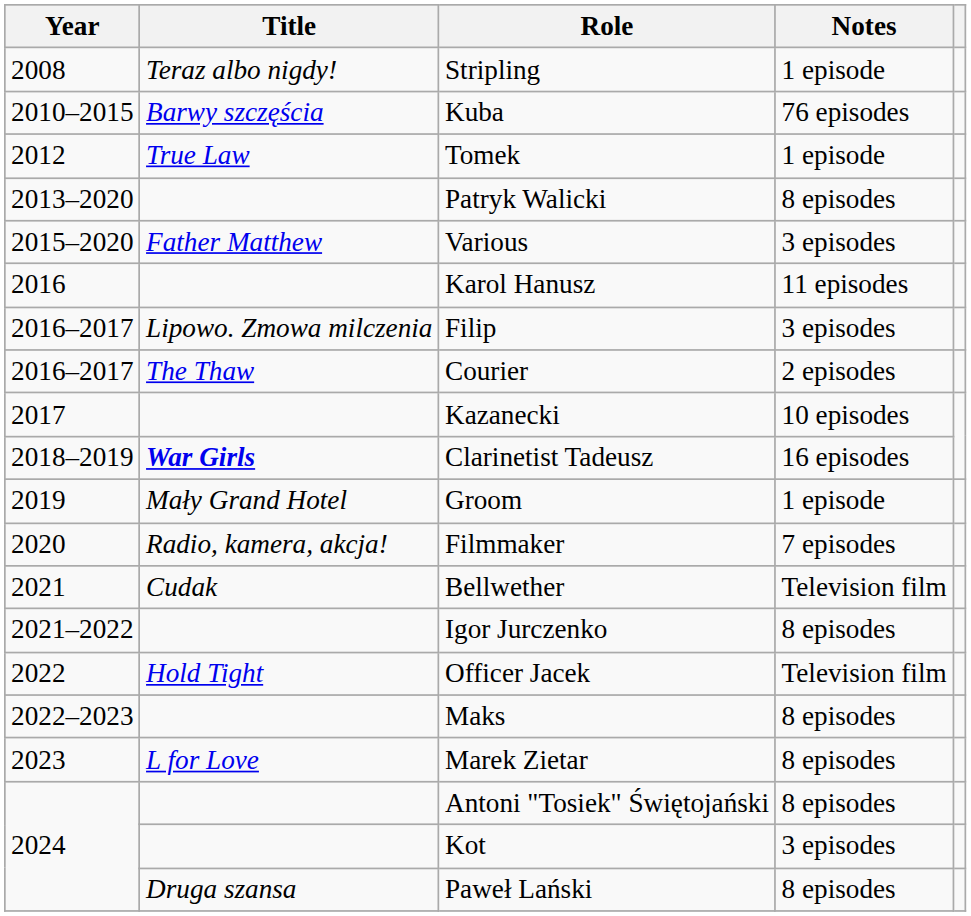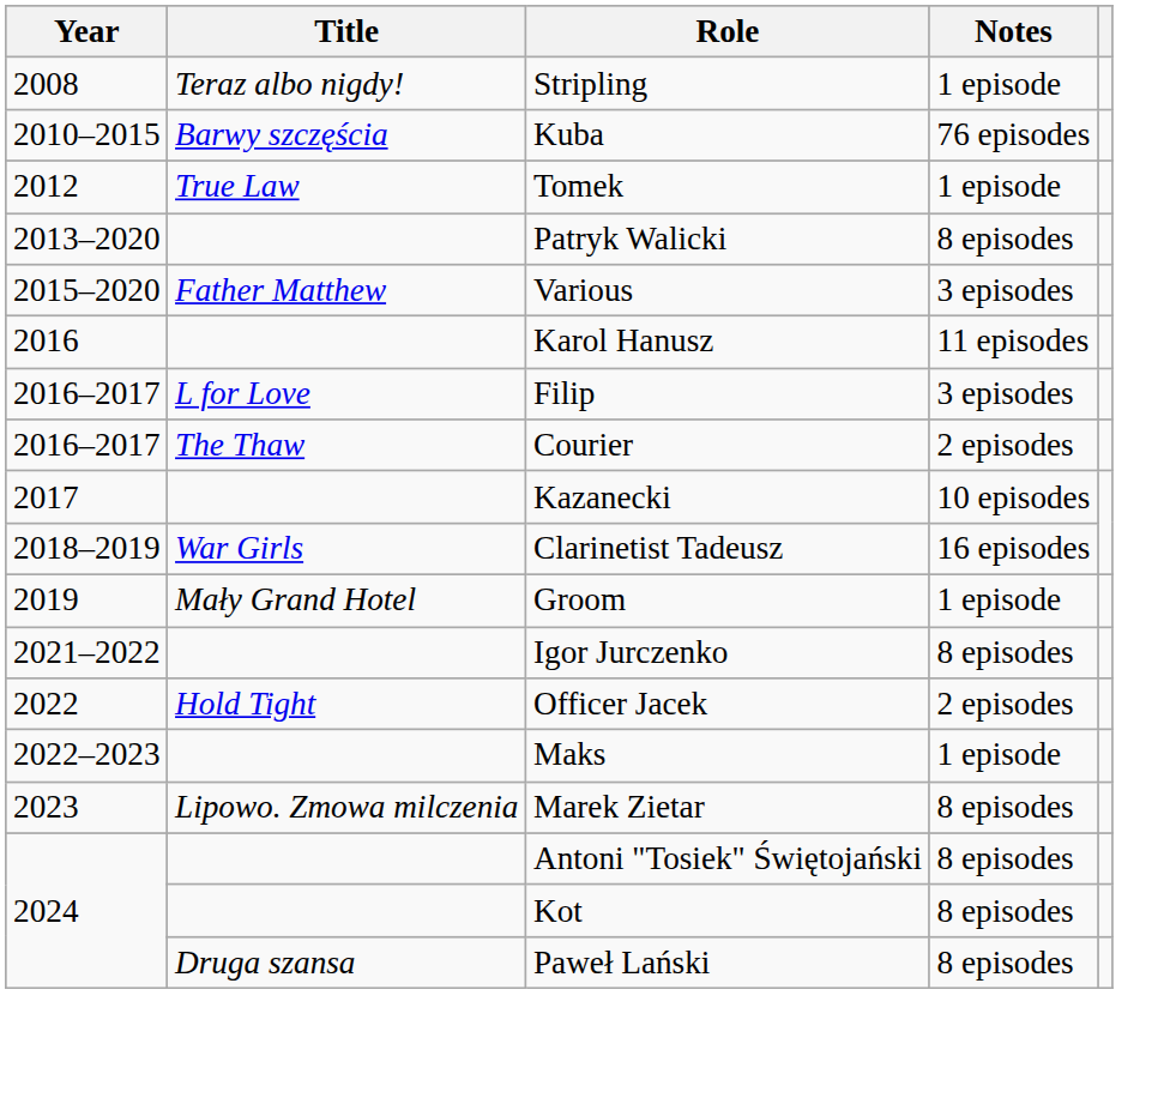 <table class="wikitable sortable">
 <tr>
 <th>Year</th>
 <th>Title</th>
 <th>Role</th>
 <th class="unsortable">Notes</th>
 <th class="unsortable"></th>
 </tr>
 <tr>
 <td>2008</td>
 <td><em>Teraz albo nigdy!</em></td>
 <td>Stripling</td>
 <td>1 episode</td>
 <td></td>
 </tr>
 <tr>
 <td>2010–2015</td>
 <td><em><a href='#'>Barwy szczęścia</a></em></td>
 <td>Kuba</td>
 <td>76 episodes</td>
 <td></td>
 </tr>
 <tr>
 <td>2012</td>
 <td><em><a href='#'>True Law</a></em></td>
 <td>Tomek</td>
 <td>1 episode</td>
 <td></td>
 </tr>
 <tr>
 <td>2013–2020</td>
 <td><em></em></td>
 <td>Patryk Walicki</td>
 <td>8 episodes</td>
 <td></td>
 </tr>
 <tr>
 <td>2015–2020</td>
 <td><em><a href='#'>Father Matthew</a></em></td>
 <td>Various</td>
 <td>3 episodes</td>
 <td></td>
 </tr>
 <tr>
 <td>2016</td>
 <td><em></em></td>
 <td>Karol Hanusz</td>
 <td>11 episodes</td>
 <td></td>
 </tr>
 <tr>
 <td>2016–2017</td>
-<td><em>Lipowo. Zmowa milczenia</em></td>
+<td><em><a href='#'>L for Love</a></em></td>
 <td>Filip</td>
 <td>3 episodes</td>
 <td></td>
 </tr>
 <tr>
 <td>2016–2017</td>
 <td><em><a href='#'>The Thaw</a></em></td>
 <td>Courier</td>
 <td>2 episodes</td>
 <td></td>
 </tr>
 <tr>
 <td>2017</td>
 <td><em></em></td>
 <td>Kazanecki</td>
 <td>10 episodes</td>
 <td rowspan="2"></td>
 </tr>
 <tr>
 <td>2018–2019</td>
-<td><strong><em><a href='#'>War Girls</a></em></strong></td>
+<td><em><a href='#'>War Girls</a></em></td>
 <td>Clarinetist Tadeusz</td>
 <td>16 episodes</td>
 </tr>
 <tr>
 <td>2019</td>
 <td><em>Mały Grand Hotel</em></td>
 <td>Groom</td>
 <td>1 episode</td>
-<td></td>
-</tr>
-<tr>
-<td>2020</td>
-<td><em>Radio, kamera, akcja!</em></td>
-<td>Filmmaker</td>
-<td>7 episodes</td>
-<td></td>
-</tr>
-<tr>
-<td>2021</td>
-<td><em>Cudak</em></td>
-<td>Bellwether</td>
-<td>Television film</td>
 <td></td>
 </tr>
 <tr>
 <td>2021–2022</td>
 <td><em></em></td>
 <td>Igor Jurczenko</td>
 <td>8 episodes</td>
 <td></td>
 </tr>
 <tr>
 <td>2022</td>
 <td><em><a href='#'>Hold Tight</a></em></td>
 <td>Officer Jacek</td>
-<td>Television film</td>
+<td>2 episodes</td>
 <td></td>
 </tr>
 <tr>
 <td>2022–2023</td>
 <td><em></em></td>
 <td>Maks</td>
-<td>8 episodes</td>
+<td>1 episode</td>
 <td></td>
 </tr>
 <tr>
 <td>2023</td>
-<td><em><a href='#'>L for Love</a></em></td>
+<td><em>Lipowo. Zmowa milczenia</em></td>
 <td>Marek Zietar</td>
 <td>8 episodes</td>
 <td></td>
 </tr>
 <tr>
 <td rowspan="3">2024</td>
 <td><em></em></td>
 <td>Antoni "Tosiek" Świętojański</td>
 <td>8 episodes</td>
 <td></td>
 </tr>
 <tr>
 <td><em></em></td>
 <td>Kot</td>
-<td>3 episodes</td>
+<td>8 episodes</td>
 <td></td>
 </tr>
 <tr>
 <td><em>Druga szansa</em></td>
 <td>Paweł Lański</td>
 <td>8 episodes</td>
 <td></td>
 </tr>
 </table>
